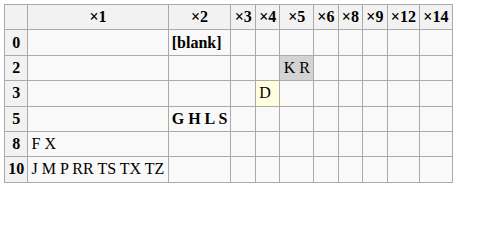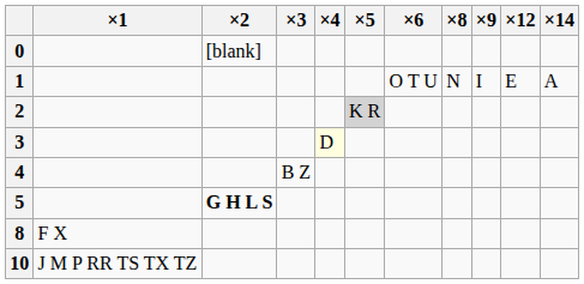 <table class="wikitable floatright">
 <tr>
 <th></th>
 <th>×1</th>
 <th>×2</th>
 <th>×3</th>
 <th>×4</th>
 <th>×5</th>
 <th>×6</th>
 <th>×8</th>
 <th>×9</th>
 <th>×12</th>
 <th>×14</th>
 </tr>
 <tr>
 <th>0</th>
 <td></td>
-<td><strong>[blank]</strong></td>
+<td>[blank]</td>
 <td></td>
 <td></td>
 <td></td>
 <td></td>
 <td></td>
 <td></td>
 <td></td>
 <td></td>
+</tr>
+<tr>
+<th>1</th>
+<td></td>
+<td></td>
+<td></td>
+<td></td>
+<td></td>
+<td>O T U</td>
+<td>N</td>
+<td>I</td>
+<td>E</td>
+<td>A</td>
 </tr>
 <tr>
 <th>2</th>
 <td></td>
 <td></td>
 <td></td>
 <td></td>
 <td style="background: lightgrey;">K R</td>
 <td></td>
 <td></td>
 <td></td>
 <td></td>
 <td></td>
 </tr>
 <tr>
 <th>3</th>
 <td></td>
 <td></td>
 <td></td>
 <td style="background: lightyellow;">D</td>
+<td></td>
+<td></td>
+<td></td>
+<td></td>
+<td></td>
+<td></td>
+</tr>
+<tr>
+<th>4</th>
+<td></td>
+<td></td>
+<td>B Z</td>
+<td></td>
 <td></td>
 <td></td>
 <td></td>
 <td></td>
 <td></td>
 <td></td>
 </tr>
 <tr>
 <th>5</th>
 <td></td>
 <td><strong>G H L S</strong></td>
 <td></td>
 <td></td>
 <td></td>
 <td></td>
 <td></td>
 <td></td>
 <td></td>
 <td></td>
 </tr>
 <tr>
 <th>8</th>
 <td>F X</td>
 <td></td>
 <td></td>
 <td></td>
 <td></td>
 <td></td>
 <td></td>
 <td></td>
 <td></td>
 <td></td>
 </tr>
 <tr>
 <th>10</th>
 <td>J M P RR TS TX TZ</td>
 <td></td>
 <td></td>
 <td></td>
 <td></td>
 <td></td>
 <td></td>
 <td></td>
 <td></td>
 <td></td>
 </tr>
 </table>
